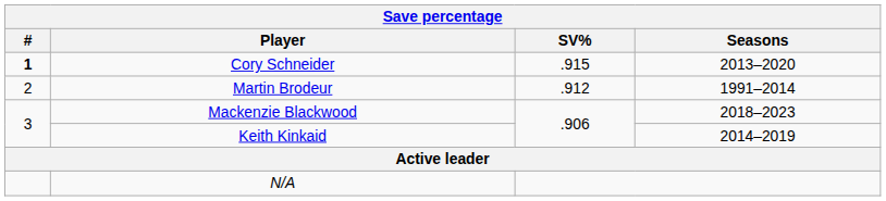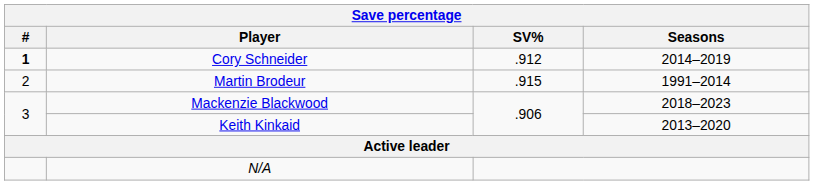 <table class="wikitable" style="text-align: center; font-size: 95%" width="70%">
 <tr>
 <th colspan="4"><a href='#'>Save percentage</a></th>
 </tr>
 <tr>
 <th>#</th>
 <th>Player</th>
 <th>SV%</th>
 <th>Seasons</th>
 </tr>
 <tr>
 <td><strong>1</strong></td>
 <td><a href='#'>Cory Schneider</a></td>
-<td>.915</td>
-<td>2013–2020</td>
+<td>.912</td>
+<td>2014–2019</td>
 </tr>
 <tr>
 <td>2</td>
 <td><a href='#'>Martin Brodeur</a></td>
-<td>.912</td>
+<td>.915</td>
 <td>1991–2014</td>
 </tr>
 <tr>
 <td rowspan="2">3</td>
 <td><a href='#'>Mackenzie Blackwood</a></td>
 <td rowspan="2">.906</td>
 <td>2018–2023</td>
 </tr>
 <tr>
 <td><a href='#'>Keith Kinkaid</a></td>
-<td>2014–2019</td>
+<td>2013–2020</td>
 </tr>
 <tr>
 <th colspan="4">Active leader</th>
 </tr>
 <tr>
 <td></td>
 <td><em>N/A</em></td>
 </tr>
 </table>
